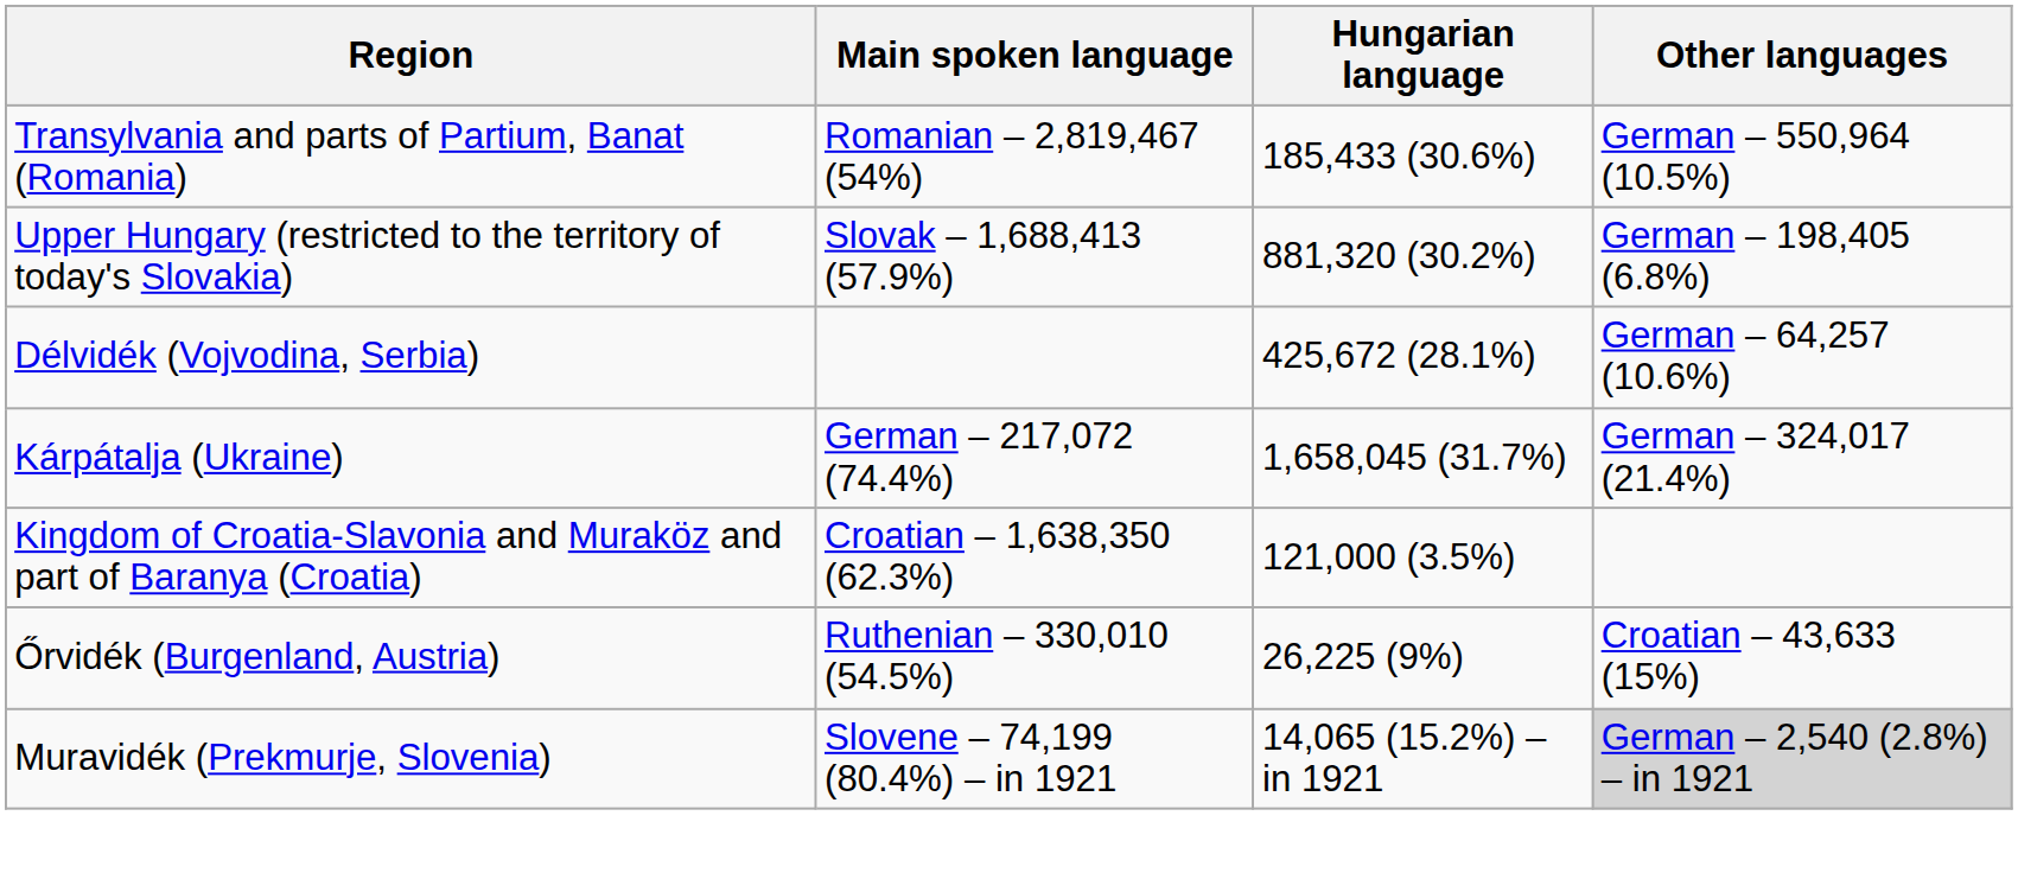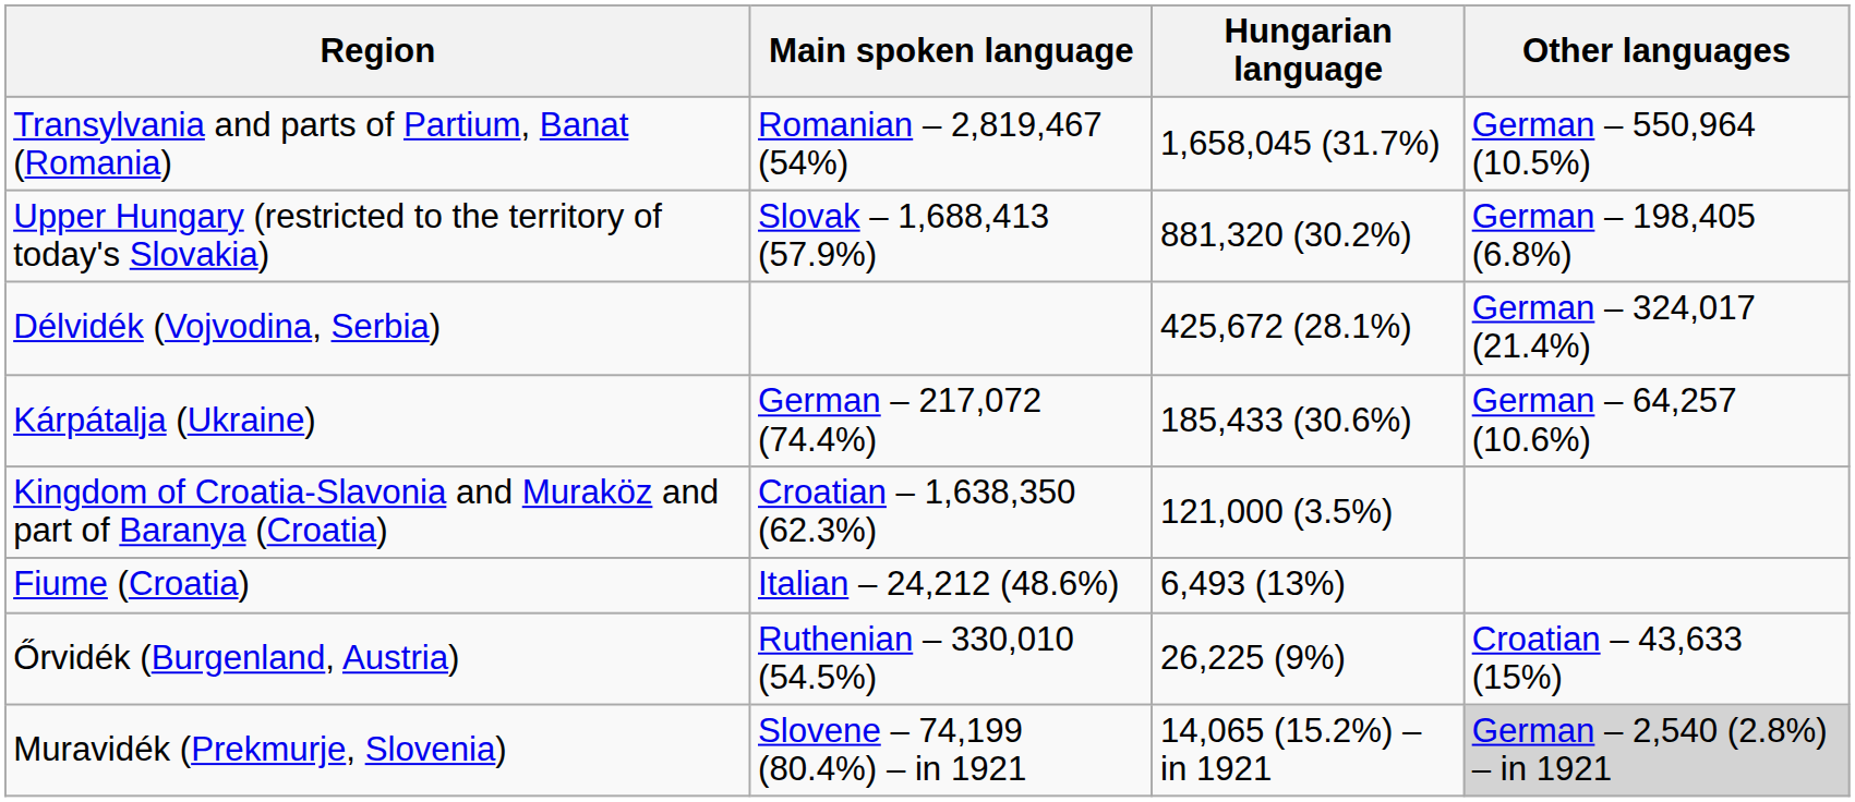 <table class="wikitable" style="float: center;">
 <tr>
 <th>Region</th>
 <th>Main spoken language</th>
 <th>Hungarian language</th>
 <th>Other languages</th>
 </tr>
 <tr>
 <td><a href='#'>Transylvania</a> and parts of <a href='#'>Partium</a>, <a href='#'>Banat</a> (<a href='#'>Romania</a>)</td>
 <td><a href='#'>Romanian</a> – 2,819,467 (54%)</td>
-<td>185,433 (30.6%)</td>
+<td>1,658,045 (31.7%)</td>
 <td><a href='#'>German</a> – 550,964 (10.5%)</td>
 </tr>
 <tr>
 <td><a href='#'>Upper Hungary</a> (restricted to the territory of today's <a href='#'>Slovakia</a>)</td>
 <td><a href='#'>Slovak</a> – 1,688,413 (57.9%)</td>
 <td>881,320 (30.2%)</td>
 <td><a href='#'>German</a> – 198,405 (6.8%)</td>
 </tr>
 <tr>
 <td><a href='#'>Délvidék</a> (<a href='#'>Vojvodina</a>, <a href='#'>Serbia</a>)</td>
 <td></td>
 <td>425,672 (28.1%)</td>
-<td><a href='#'>German</a> – 64,257 (10.6%)</td>
+<td><a href='#'>German</a> – 324,017 (21.4%)</td>
 </tr>
 <tr>
 <td><a href='#'>Kárpátalja</a> (<a href='#'>Ukraine</a>)</td>
 <td><a href='#'>German</a> – 217,072 (74.4%)</td>
-<td>1,658,045 (31.7%)</td>
-<td><a href='#'>German</a> – 324,017 (21.4%)</td>
+<td>185,433 (30.6%)</td>
+<td><a href='#'>German</a> – 64,257 (10.6%)</td>
 </tr>
 <tr>
 <td><a href='#'>Kingdom of Croatia-Slavonia</a> and <a href='#'>Muraköz</a> and part of <a href='#'>Baranya</a> (<a href='#'>Croatia</a>)</td>
 <td><a href='#'>Croatian</a> – 1,638,350 (62.3%)</td>
 <td>121,000 (3.5%)</td>
+<td></td>
+</tr>
+<tr>
+<td><a href='#'>Fiume</a> (<a href='#'>Croatia</a>)</td>
+<td><a href='#'>Italian</a> – 24,212 (48.6%)</td>
+<td>6,493 (13%)</td>
 <td></td>
 </tr>
 <tr>
 <td>Őrvidék (<a href='#'>Burgenland</a>, <a href='#'>Austria</a>)</td>
 <td><a href='#'>Ruthenian</a> – 330,010 (54.5%)</td>
 <td>26,225 (9%)</td>
 <td><a href='#'>Croatian</a> – 43,633 (15%)</td>
 </tr>
 <tr>
 <td>Muravidék (<a href='#'>Prekmurje</a>, <a href='#'>Slovenia</a>)</td>
 <td><a href='#'>Slovene</a> – 74,199 (80.4%) – in 1921</td>
 <td>14,065 (15.2%) – in 1921</td>
 <td style="background: lightgrey;"><a href='#'>German</a> – 2,540 (2.8%) – in 1921</td>
 </tr>
 </table>
